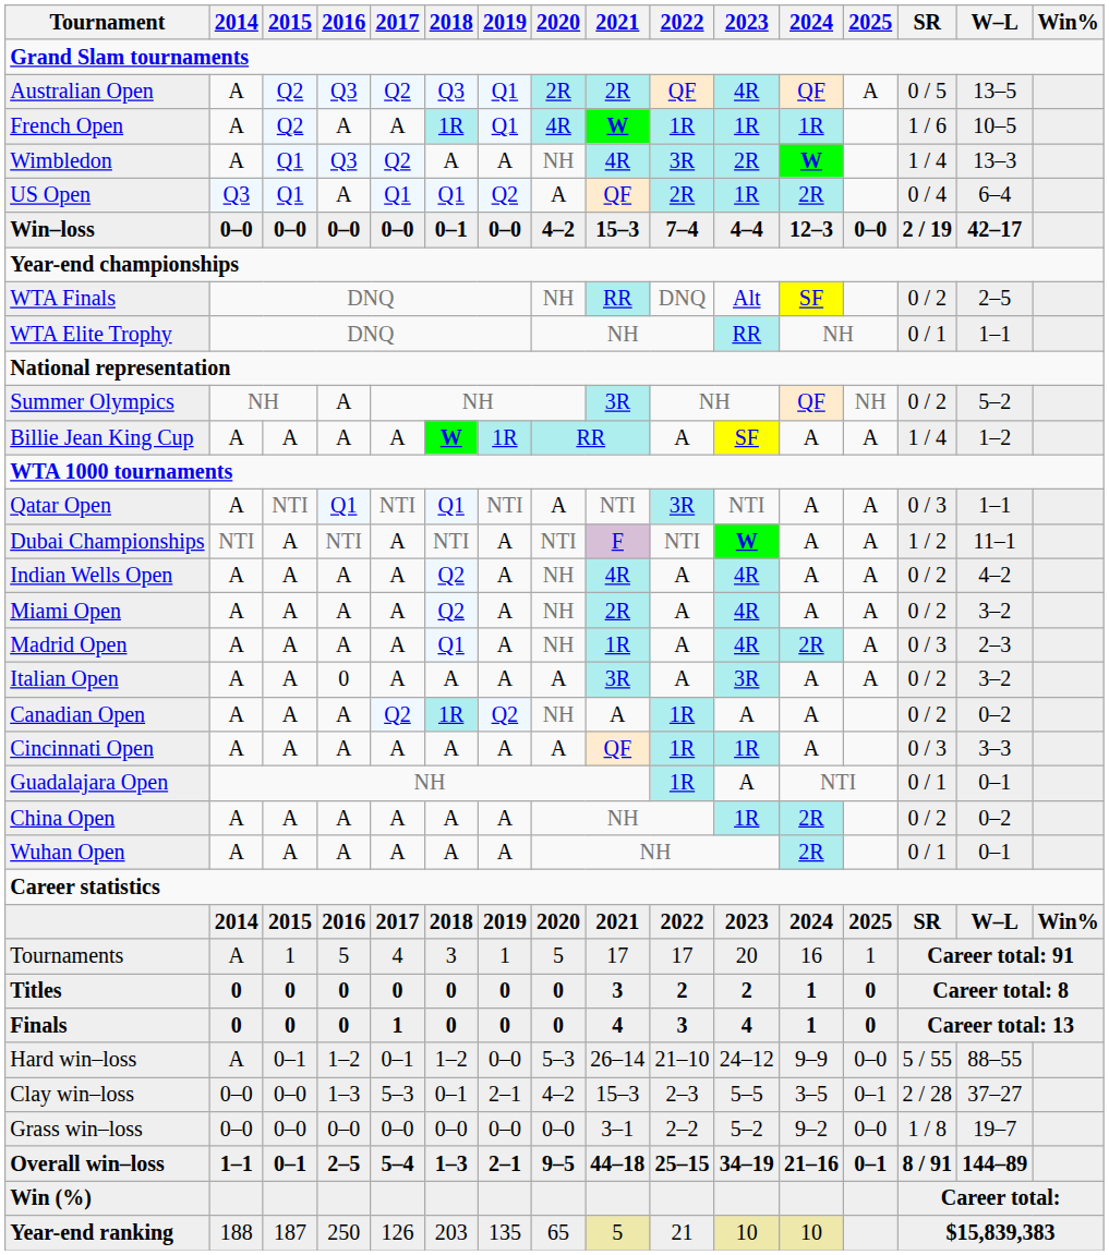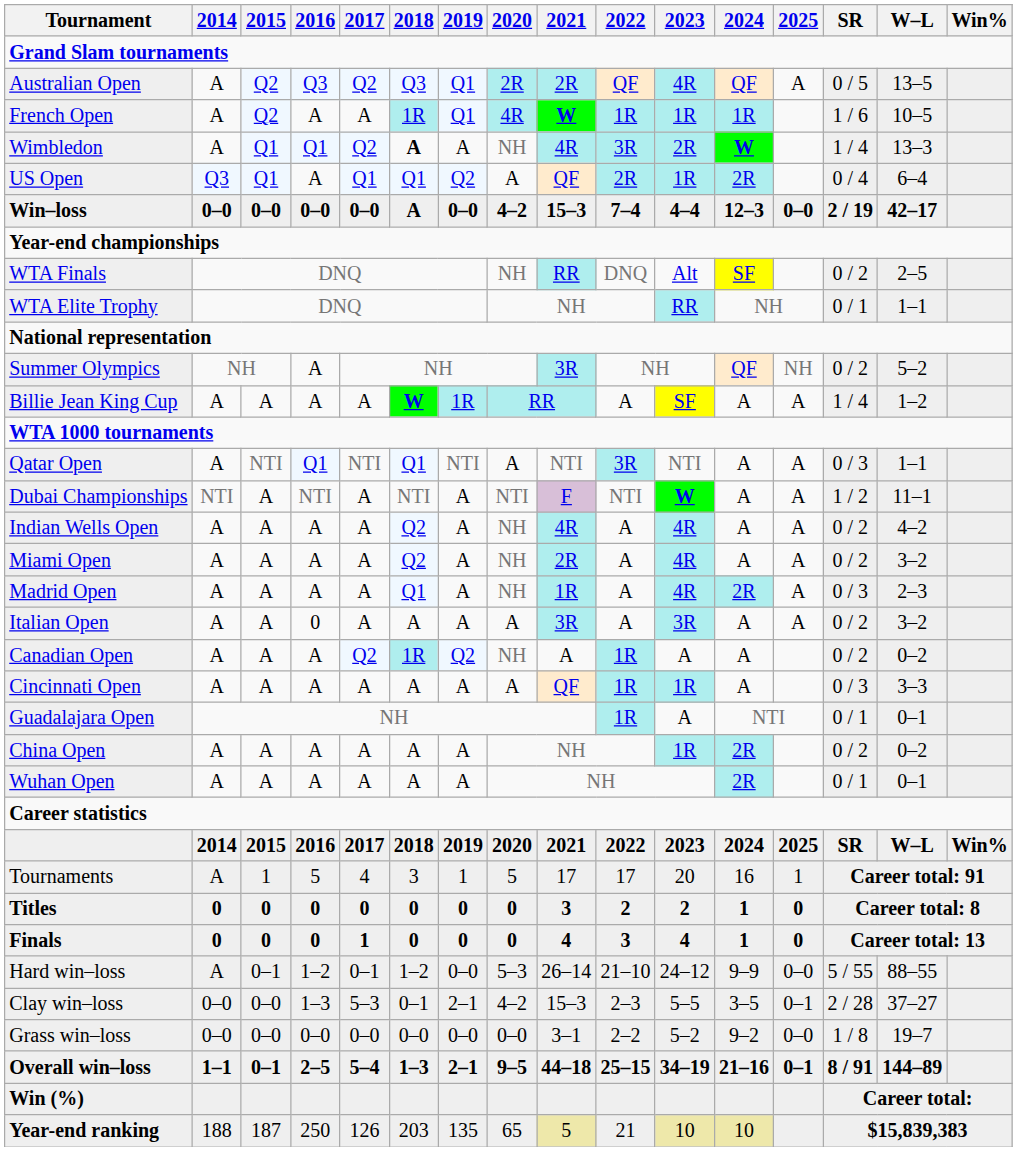 <table class=wikitable style=text-align:center>
 <tr>
 <th>Tournament</th>
 <th><a href='#'>2014</a></th>
 <th><a href='#'>2015</a></th>
 <th><a href='#'>2016</a></th>
 <th><a href='#'>2017</a></th>
 <th><a href='#'>2018</a></th>
 <th><a href='#'>2019</a></th>
 <th><a href='#'>2020</a></th>
 <th><a href='#'>2021</a></th>
 <th><a href='#'>2022</a></th>
 <th><a href='#'>2023</a></th>
 <th><a href='#'>2024</a></th>
 <th><a href='#'>2025</a></th>
 <th>SR</th>
 <th>W–L</th>
 <th>Win%</th>
 </tr>
 <tr>
 <td colspan="16" align="left"><strong><a href='#'>Grand Slam tournaments</a></strong></td>
 </tr>
 <tr>
 <td align=left style=background:#efefef><a href='#'>Australian Open</a></td>
 <td>A</td>
 <td style=background:#f0f8ff><a href='#'>Q2</a></td>
 <td style=background:#f0f8ff><a href='#'>Q3</a></td>
 <td style=background:#f0f8ff><a href='#'>Q2</a></td>
 <td style=background:#f0f8ff><a href='#'>Q3</a></td>
 <td style=background:#f0f8ff><a href='#'>Q1</a></td>
 <td style=background:#afeeee><a href='#'>2R</a></td>
 <td style=background:#afeeee><a href='#'>2R</a></td>
 <td style=background:#ffebcd><a href='#'>QF</a></td>
 <td style=background:#afeeee><a href='#'>4R</a></td>
 <td style=background:#ffebcd><a href='#'>QF</a></td>
 <td>A</td>
 <td bgcolor=efefef>0 / 5</td>
 <td bgcolor=efefef>13–5</td>
 <td bgcolor=efefef></td>
 </tr>
 <tr>
 <td align=left style=background:#efefef><a href='#'>French Open</a></td>
 <td>A</td>
 <td style=background:#f0f8ff><a href='#'>Q2</a></td>
 <td>A</td>
 <td>A</td>
 <td style=background:#afeeee><a href='#'>1R</a></td>
 <td style=background:#f0f8ff><a href='#'>Q1</a></td>
 <td style=background:#afeeee><a href='#'>4R</a></td>
 <td style=background:lime><a href='#'><strong>W</strong></a></td>
 <td style=background:#afeeee><a href='#'>1R</a></td>
 <td style=background:#afeeee><a href='#'>1R</a></td>
 <td style=background:#afeeee><a href='#'>1R</a></td>
 <td></td>
 <td bgcolor=efefef>1 / 6</td>
 <td bgcolor=efefef>10–5</td>
 <td bgcolor=efefef></td>
 </tr>
 <tr>
 <td align=left style=background:#efefef><a href='#'>Wimbledon</a></td>
 <td>A</td>
 <td style=background:#f0f8ff><a href='#'>Q1</a></td>
-<td style=background:#f0f8ff><a href='#'>Q3</a></td>
+<td style=background:#f0f8ff><a href='#'>Q1</a></td>
 <td style=background:#f0f8ff><a href='#'>Q2</a></td>
-<td>A</td>
+<td><strong>A</strong></td>
 <td>A</td>
 <td style=color:#767676>NH</td>
 <td style=background:#afeeee><a href='#'>4R</a></td>
 <td style=background:#afeeee><a href='#'>3R</a></td>
 <td style=background:#afeeee><a href='#'>2R</a></td>
 <td style=background:lime><a href='#'><strong>W</strong></a></td>
 <td></td>
 <td bgcolor=efefef>1 / 4</td>
 <td bgcolor=efefef>13–3</td>
 <td bgcolor=efefef></td>
 </tr>
 <tr>
 <td align=left style=background:#efefef><a href='#'>US Open</a></td>
 <td style=background:#f0f8ff><a href='#'>Q3</a></td>
 <td style=background:#f0f8ff><a href='#'>Q1</a></td>
 <td>A</td>
 <td style=background:#f0f8ff><a href='#'>Q1</a></td>
 <td style=background:#f0f8ff><a href='#'>Q1</a></td>
 <td style=background:#f0f8ff><a href='#'>Q2</a></td>
 <td>A</td>
 <td style=background:#ffebcd><a href='#'>QF</a></td>
 <td style=background:#afeeee><a href='#'>2R</a></td>
 <td style=background:#afeeee><a href='#'>1R</a></td>
 <td style=background:#afeeee><a href='#'>2R</a></td>
 <td></td>
 <td bgcolor=efefef>0 / 4</td>
 <td bgcolor=efefef>6–4</td>
 <td bgcolor=efefef></td>
 </tr>
 <tr style=background:#efefef;font-weight:bold>
 <td align=left>Win–loss</td>
 <td>0–0</td>
 <td>0–0</td>
 <td>0–0</td>
 <td>0–0</td>
-<td>0–1</td>
+<td>A</td>
 <td>0–0</td>
 <td>4–2</td>
 <td>15–3</td>
 <td>7–4</td>
 <td>4–4</td>
 <td>12–3</td>
 <td>0–0</td>
 <td>2 / 19</td>
 <td>42–17</td>
 <td></td>
 </tr>
 <tr>
 <td colspan="16" align="left"><strong>Year-end championships</strong></td>
 </tr>
 <tr>
 <td align=left style=background:#efefef><a href='#'>WTA Finals</a></td>
 <td colspan=6 style=color:#767676>DNQ</td>
 <td style=color:#767676>NH</td>
 <td style=background:#afeeee><a href='#'>RR</a></td>
 <td style=color:#767676>DNQ</td>
 <td><a href='#'>Alt</a></td>
 <td style=background:yellow><a href='#'>SF</a></td>
 <td></td>
 <td bgcolor=efefef>0 / 2</td>
 <td bgcolor=efefef>2–5</td>
 <td bgcolor=efefef></td>
 </tr>
 <tr>
 <td align=left style=background:#efefef><a href='#'>WTA Elite Trophy</a></td>
 <td colspan=6 style=color:#767676>DNQ</td>
 <td colspan=3 style=color:#767676>NH</td>
 <td style=background:#afeeee><a href='#'>RR</a></td>
 <td colspan=2 style=color:#767676>NH</td>
 <td bgcolor=efefef>0 / 1</td>
 <td bgcolor=efefef>1–1</td>
 <td bgcolor=efefef></td>
 </tr>
 <tr>
 <td colspan="16" align="left"><strong>National representation</strong></td>
 </tr>
 <tr>
 <td align=left style=background:#efefef><a href='#'>Summer Olympics</a></td>
 <td colspan=2 style=color:#767676>NH</td>
 <td>A</td>
 <td colspan=4 style=color:#767676>NH</td>
 <td style=background:#afeeee><a href='#'>3R</a></td>
 <td colspan=2 style=color:#767676>NH</td>
 <td style=background:#ffebcd><a href='#'>QF</a></td>
 <td style=color:#767676>NH</td>
 <td bgcolor=efefef>0 / 2</td>
 <td bgcolor=efefef>5–2</td>
 <td bgcolor=efefef></td>
 </tr>
 <tr>
 <td align=left style=background:#efefef><a href='#'>Billie Jean King Cup</a></td>
 <td>A</td>
 <td>A</td>
 <td>A</td>
 <td>A</td>
 <td style=background:lime><strong><a href='#'>W</a></strong></td>
 <td style=background:#afeeee><a href='#'>1R</a></td>
 <td colspan=2 style=background:#afeeee><a href='#'>RR</a></td>
 <td>A</td>
 <td style=background:yellow><a href='#'>SF</a></td>
 <td>A</td>
 <td>A</td>
 <td bgcolor=efefef>1 / 4</td>
 <td bgcolor=efefef>1–2</td>
 <td bgcolor=efefef></td>
 </tr>
 <tr>
 <td colspan="16" align="left"><strong><a href='#'>WTA 1000 tournaments</a></strong></td>
 </tr>
 <tr>
 <td align=left style=background:#efefef><a href='#'>Qatar Open</a></td>
 <td>A</td>
 <td style=color:#767676>NTI</td>
 <td style=background:#f0f8ff><a href='#'>Q1</a></td>
 <td style=color:#767676>NTI</td>
 <td style=background:#f0f8ff><a href='#'>Q1</a></td>
 <td style=color:#767676>NTI</td>
 <td>A</td>
 <td style=color:#767676>NTI</td>
 <td style=background:#afeeee><a href='#'>3R</a></td>
 <td style=color:#767676>NTI</td>
 <td>A</td>
 <td>A</td>
 <td bgcolor=efefef>0 / 3</td>
 <td bgcolor=efefef>1–1</td>
 <td bgcolor=efefef></td>
 </tr>
 <tr>
 <td align=left style=background:#efefef><a href='#'>Dubai Championships</a></td>
 <td style=color:#767676>NTI</td>
 <td>A</td>
 <td style=color:#767676>NTI</td>
 <td>A</td>
 <td style=color:#767676>NTI</td>
 <td>A</td>
 <td style=color:#767676>NTI</td>
 <td style=background:thistle><a href='#'>F</a></td>
 <td style=color:#767676>NTI</td>
 <td style=background:lime><strong><a href='#'>W</a></strong></td>
 <td>A</td>
 <td>A</td>
 <td bgcolor=efefef>1 / 2</td>
 <td bgcolor=efefef>11–1</td>
 <td bgcolor=efefef></td>
 </tr>
 <tr>
 <td align=left style=background:#efefef><a href='#'>Indian Wells Open</a></td>
 <td>A</td>
 <td>A</td>
 <td>A</td>
 <td>A</td>
 <td style=background:#f0f8ff><a href='#'>Q2</a></td>
 <td>A</td>
 <td style=color:#767676>NH</td>
 <td style=background:#afeeee><a href='#'>4R</a></td>
 <td>A</td>
 <td style=background:#afeeee><a href='#'>4R</a></td>
 <td>A</td>
 <td>A</td>
 <td bgcolor=efefef>0 / 2</td>
 <td bgcolor=efefef>4–2</td>
 <td bgcolor=efefef></td>
 </tr>
 <tr>
 <td align=left style=background:#efefef><a href='#'>Miami Open</a></td>
 <td>A</td>
 <td>A</td>
 <td>A</td>
 <td>A</td>
 <td style=background:#f0f8ff><a href='#'>Q2</a></td>
 <td>A</td>
 <td style=color:#767676>NH</td>
 <td style=background:#afeeee><a href='#'>2R</a></td>
 <td>A</td>
 <td style=background:#afeeee><a href='#'>4R</a></td>
 <td>A</td>
 <td>A</td>
 <td bgcolor=efefef>0 / 2</td>
 <td bgcolor=efefef>3–2</td>
 <td bgcolor=efefef></td>
 </tr>
 <tr>
 <td align=left style=background:#efefef><a href='#'>Madrid Open</a></td>
 <td>A</td>
 <td>A</td>
 <td>A</td>
 <td>A</td>
 <td style=background:#f0f8ff><a href='#'>Q1</a></td>
 <td>A</td>
 <td style=color:#767676>NH</td>
 <td style=background:#afeeee><a href='#'>1R</a></td>
 <td>A</td>
 <td style=background:#afeeee><a href='#'>4R</a></td>
 <td style=background:#afeeee><a href='#'>2R</a></td>
 <td>A</td>
 <td bgcolor=efefef>0 / 3</td>
 <td bgcolor=efefef>2–3</td>
 <td bgcolor=efefef></td>
 </tr>
 <tr>
 <td align=left style=background:#efefef><a href='#'>Italian Open</a></td>
 <td>A</td>
 <td>A</td>
 <td>0</td>
 <td>A</td>
 <td>A</td>
 <td>A</td>
 <td>A</td>
 <td style=background:#afeeee><a href='#'>3R</a></td>
 <td>A</td>
 <td style=background:#afeeee><a href='#'>3R</a></td>
 <td>A</td>
 <td>A</td>
 <td bgcolor=efefef>0 / 2</td>
 <td bgcolor=efefef>3–2</td>
 <td bgcolor=efefef></td>
 </tr>
 <tr>
 <td align=left style=background:#efefef><a href='#'>Canadian Open</a></td>
 <td>A</td>
 <td>A</td>
 <td>A</td>
 <td style=background:#f0f8ff><a href='#'>Q2</a></td>
 <td style=background:#afeeee><a href='#'>1R</a></td>
 <td style=background:#f0f8ff><a href='#'>Q2</a></td>
 <td style=color:#767676>NH</td>
 <td>A</td>
 <td style=background:#afeeee><a href='#'>1R</a></td>
 <td>A</td>
 <td>A</td>
 <td></td>
 <td bgcolor=efefef>0 / 2</td>
 <td bgcolor=efefef>0–2</td>
 <td bgcolor=efefef></td>
 </tr>
 <tr>
 <td align=left style=background:#efefef><a href='#'>Cincinnati Open</a></td>
 <td>A</td>
 <td>A</td>
 <td>A</td>
 <td>A</td>
 <td>A</td>
 <td>A</td>
 <td>A</td>
 <td style=background:#ffebcd><a href='#'>QF</a></td>
 <td style=background:#afeeee><a href='#'>1R</a></td>
 <td style=background:#afeeee><a href='#'>1R</a></td>
 <td>A</td>
 <td></td>
 <td bgcolor=efefef>0 / 3</td>
 <td bgcolor=efefef>3–3</td>
 <td bgcolor=efefef></td>
 </tr>
 <tr>
 <td align=left style=background:#efefef><a href='#'>Guadalajara Open</a></td>
 <td colspan=8 style=color:#767676>NH</td>
 <td style=background:#afeeee><a href='#'>1R</a></td>
 <td>A</td>
 <td colspan=2 style=color:#767676>NTI</td>
 <td bgcolor=efefef>0 / 1</td>
 <td bgcolor=efefef>0–1</td>
 <td bgcolor=efefef></td>
 </tr>
 <tr>
 <td align=left style=background:#efefef><a href='#'>China Open</a></td>
 <td>A</td>
 <td>A</td>
 <td>A</td>
 <td>A</td>
 <td>A</td>
 <td>A</td>
 <td colspan=3 style=color:#767676>NH</td>
 <td style=background:#afeeee><a href='#'>1R</a></td>
 <td style=background:#afeeee><a href='#'>2R</a></td>
 <td></td>
 <td bgcolor=efefef>0 / 2</td>
 <td bgcolor=efefef>0–2</td>
 <td bgcolor=efefef></td>
 </tr>
 <tr>
 <td align=left style=background:#efefef><a href='#'>Wuhan Open</a></td>
 <td>A</td>
 <td>A</td>
 <td>A</td>
 <td>A</td>
 <td>A</td>
 <td>A</td>
 <td colspan=4 style=color:#767676>NH</td>
 <td style=background:#afeeee><a href='#'>2R</a></td>
 <td></td>
 <td bgcolor=efefef>0 / 1</td>
 <td bgcolor=efefef>0–1</td>
 <td bgcolor=efefef></td>
 </tr>
 <tr>
 <td colspan="16" align="left"><strong>Career statistics</strong></td>
 </tr>
 <tr style=background:#efefef;font-weight:bold>
 <td></td>
 <td>2014</td>
 <td>2015</td>
 <td>2016</td>
 <td>2017</td>
 <td>2018</td>
 <td>2019</td>
 <td>2020</td>
 <td>2021</td>
 <td>2022</td>
 <td>2023</td>
 <td>2024</td>
 <td>2025</td>
 <td>SR</td>
 <td>W–L</td>
 <td>Win%</td>
 </tr>
 <tr style=background:#efefef>
 <td align=left>Tournaments</td>
 <td>A</td>
 <td>1</td>
 <td>5</td>
 <td>4</td>
 <td>3</td>
 <td>1</td>
 <td>5</td>
 <td>17</td>
 <td>17</td>
 <td>20</td>
 <td>16</td>
 <td>1</td>
 <td colspan="3"><strong>Career total: 91</strong></td>
 </tr>
 <tr style=background:#efefef;font-weight:bold>
 <td align=left>Titles</td>
 <td>0</td>
 <td>0</td>
 <td>0</td>
 <td>0</td>
 <td>0</td>
 <td>0</td>
 <td>0</td>
 <td>3</td>
 <td>2</td>
 <td>2</td>
 <td>1</td>
 <td>0</td>
 <td colspan="3">Career total: 8</td>
 </tr>
 <tr style=background:#efefef;font-weight:bold>
 <td align=left>Finals</td>
 <td>0</td>
 <td>0</td>
 <td>0</td>
 <td>1</td>
 <td>0</td>
 <td>0</td>
 <td>0</td>
 <td>4</td>
 <td>3</td>
 <td>4</td>
 <td>1</td>
 <td>0</td>
 <td colspan="3">Career total: 13</td>
 </tr>
 <tr style=background:#efefef>
 <td align=left>Hard win–loss</td>
 <td>A</td>
 <td>0–1</td>
 <td>1–2</td>
 <td>0–1</td>
 <td>1–2</td>
 <td>0–0</td>
 <td>5–3</td>
 <td>26–14</td>
 <td>21–10</td>
 <td>24–12</td>
 <td>9–9</td>
 <td>0–0</td>
 <td>5 / 55</td>
 <td>88–55</td>
 <td></td>
 </tr>
 <tr style=background:#efefef>
 <td align=left>Clay win–loss</td>
 <td>0–0</td>
 <td>0–0</td>
 <td>1–3</td>
 <td>5–3</td>
 <td>0–1</td>
 <td>2–1</td>
 <td>4–2</td>
 <td>15–3</td>
 <td>2–3</td>
 <td>5–5</td>
 <td>3–5</td>
 <td>0–1</td>
 <td>2 / 28</td>
 <td>37–27</td>
 <td></td>
 </tr>
 <tr style=background:#efefef>
 <td align=left>Grass win–loss</td>
 <td>0–0</td>
 <td>0–0</td>
 <td>0–0</td>
 <td>0–0</td>
 <td>0–0</td>
 <td>0–0</td>
 <td>0–0</td>
 <td>3–1</td>
 <td>2–2</td>
 <td>5–2</td>
 <td>9–2</td>
 <td>0–0</td>
 <td>1 / 8</td>
 <td>19–7</td>
 <td></td>
 </tr>
 <tr style=background:#efefef;font-weight:bold>
 <td align=left>Overall win–loss</td>
 <td>1–1</td>
 <td>0–1</td>
 <td>2–5</td>
 <td>5–4</td>
 <td>1–3</td>
 <td>2–1</td>
 <td>9–5</td>
 <td>44–18</td>
 <td>25–15</td>
 <td>34–19</td>
 <td>21–16</td>
 <td>0–1</td>
 <td>8 / 91</td>
 <td>144–89</td>
 <td></td>
 </tr>
 <tr style=background:#efefef;font-weight:bold>
 <td align=left>Win (%)</td>
 <td></td>
 <td></td>
 <td></td>
 <td></td>
 <td></td>
 <td></td>
 <td></td>
 <td></td>
 <td></td>
 <td></td>
 <td></td>
 <td></td>
 <td colspan="3">Career total: </td>
 </tr>
 <tr style=background:#efefef>
 <td align=left><strong>Year-end ranking</strong></td>
 <td>188</td>
 <td>187</td>
 <td>250</td>
 <td>126</td>
 <td>203</td>
 <td>135</td>
 <td>65</td>
 <td style=background:#eee8aa>5</td>
 <td>21</td>
 <td style=background:#eee8aa>10</td>
 <td style=background:#eee8aa>10</td>
 <td></td>
 <td colspan="3"><strong>$15,839,383</strong></td>
 </tr>
 </table>
